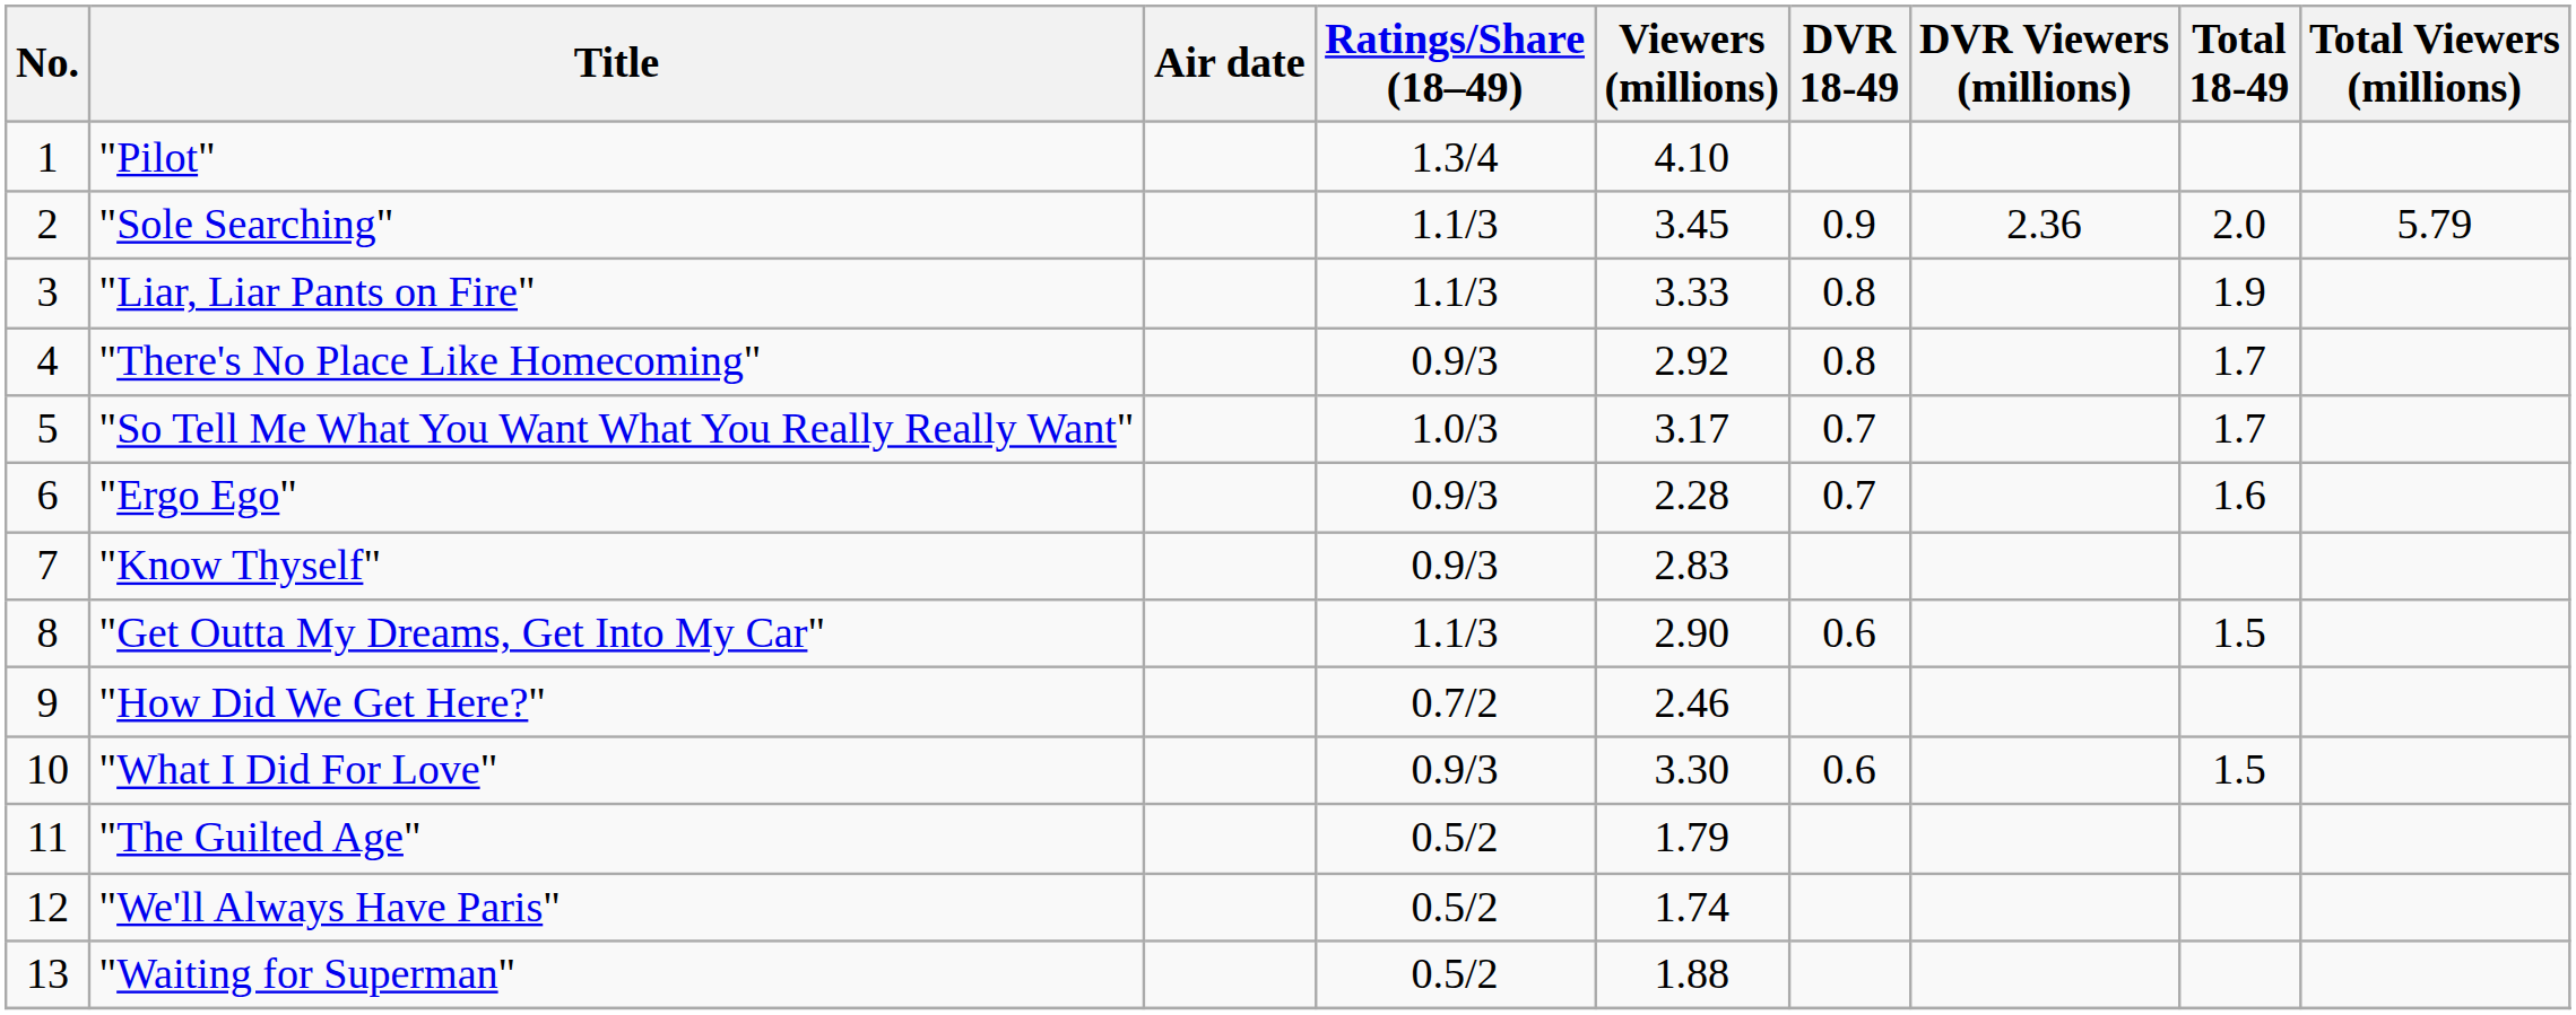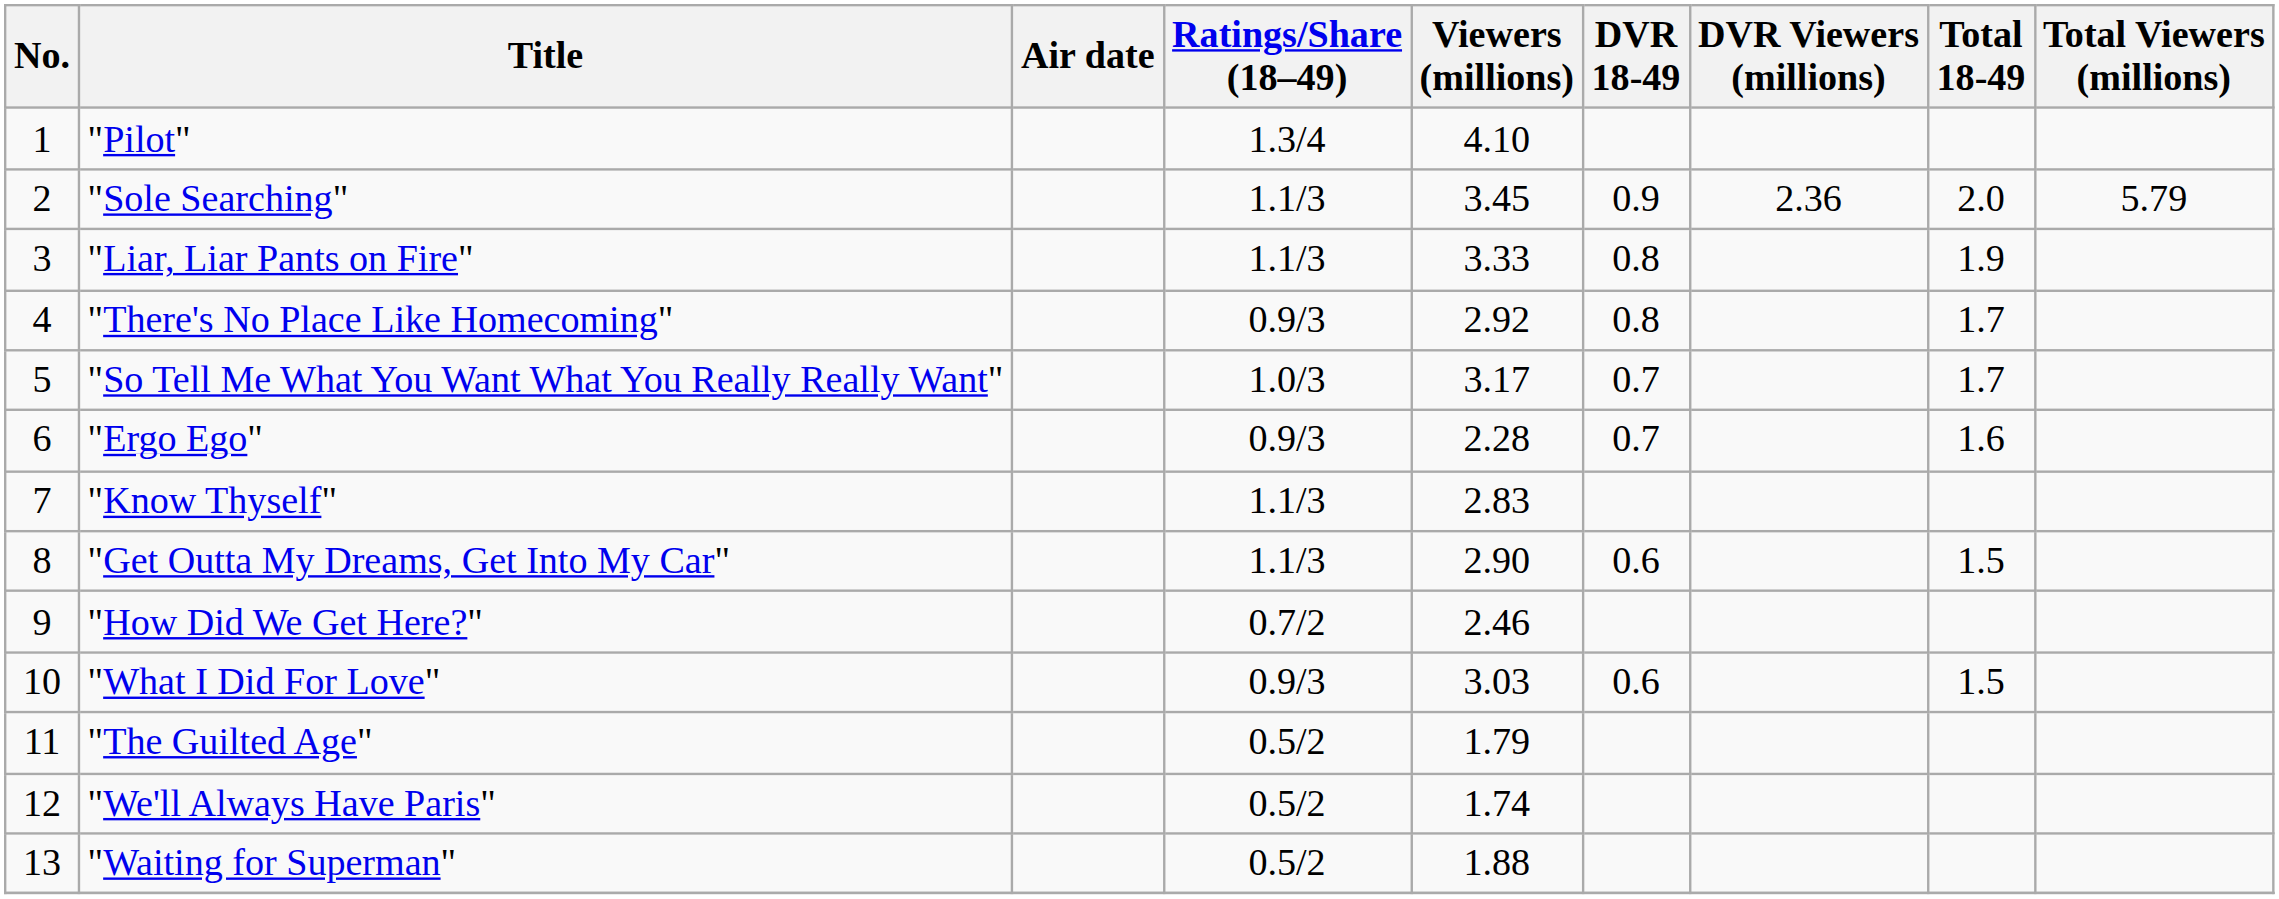 <table class="wikitable sortable">
 <tr>
 <th>No.</th>
 <th>Title</th>
 <th>Air date</th>
 <th><a href='#'>Ratings/Share</a><br>(18–49)</th>
 <th>Viewers<br>(millions)</th>
 <th>DVR<br>18-49</th>
 <th>DVR Viewers<br>(millions)</th>
 <th>Total<br>18-49</th>
 <th>Total Viewers<br>(millions)</th>
 </tr>
 <tr>
 <td style="text-align:center">1</td>
 <td style="text-align:left;">"<a href='#'>Pilot</a>"</td>
 <td></td>
 <td style="text-align:center">1.3/4</td>
 <td style="text-align:center">4.10</td>
 <td></td>
 <td></td>
 <td></td>
 <td></td>
 </tr>
 <tr>
 <td style="text-align:center">2</td>
 <td style="text-align:left;">"<a href='#'>Sole Searching</a>"</td>
 <td></td>
 <td style="text-align:center">1.1/3</td>
 <td style="text-align:center">3.45</td>
 <td style="text-align:center">0.9</td>
 <td style="text-align:center">2.36</td>
 <td style="text-align:center">2.0</td>
 <td style="text-align:center">5.79</td>
 </tr>
 <tr>
 <td style="text-align:center">3</td>
 <td style="text-align:left;">"<a href='#'>Liar, Liar Pants on Fire</a>"</td>
 <td></td>
 <td style="text-align:center">1.1/3</td>
 <td style="text-align:center">3.33</td>
 <td style="text-align:center">0.8</td>
 <td></td>
 <td style="text-align:center">1.9</td>
 <td></td>
 </tr>
 <tr>
 <td style="text-align:center">4</td>
 <td style="text-align:left;">"<a href='#'>There's No Place Like Homecoming</a>"</td>
 <td></td>
 <td style="text-align:center">0.9/3</td>
 <td style="text-align:center">2.92</td>
 <td style="text-align:center">0.8</td>
 <td></td>
 <td style="text-align:center">1.7</td>
 <td></td>
 </tr>
 <tr>
 <td style="text-align:center">5</td>
 <td style="text-align:left;">"<a href='#'>So Tell Me What You Want What You Really Really Want</a>"</td>
 <td></td>
 <td style="text-align:center">1.0/3</td>
 <td style="text-align:center">3.17</td>
 <td style="text-align:center">0.7</td>
 <td></td>
 <td style="text-align:center">1.7</td>
 <td></td>
 </tr>
 <tr>
 <td style="text-align:center">6</td>
 <td style="text-align:left;">"<a href='#'>Ergo Ego</a>"</td>
 <td></td>
 <td style="text-align:center">0.9/3</td>
 <td style="text-align:center">2.28</td>
 <td style="text-align:center">0.7</td>
 <td></td>
 <td style="text-align:center">1.6</td>
 <td></td>
 </tr>
 <tr>
 <td style="text-align:center">7</td>
 <td style="text-align:left;">"<a href='#'>Know Thyself</a>"</td>
 <td></td>
-<td style="text-align:center">0.9/3</td>
+<td style="text-align:center">1.1/3</td>
 <td style="text-align:center">2.83</td>
 <td></td>
 <td></td>
 <td></td>
 <td></td>
 </tr>
 <tr>
 <td style="text-align:center">8</td>
 <td style="text-align:left;">"<a href='#'>Get Outta My Dreams, Get Into My Car</a>"</td>
 <td></td>
 <td style="text-align:center">1.1/3</td>
 <td style="text-align:center">2.90</td>
 <td style="text-align:center">0.6</td>
 <td></td>
 <td style="text-align:center">1.5</td>
 <td></td>
 </tr>
 <tr>
 <td style="text-align:center">9</td>
 <td style="text-align:left;">"<a href='#'>How Did We Get Here?</a>"</td>
 <td></td>
 <td style="text-align:center">0.7/2</td>
 <td style="text-align:center">2.46</td>
 <td></td>
 <td></td>
 <td></td>
 <td></td>
 </tr>
 <tr>
 <td style="text-align:center">10</td>
 <td style="text-align:left;">"<a href='#'>What I Did For Love</a>"</td>
 <td></td>
 <td style="text-align:center">0.9/3</td>
-<td style="text-align:center">3.30</td>
+<td style="text-align:center">3.03</td>
 <td style="text-align:center">0.6</td>
 <td></td>
 <td style="text-align:center">1.5</td>
 <td></td>
 </tr>
 <tr>
 <td style="text-align:center">11</td>
 <td style="text-align:left;">"<a href='#'>The Guilted Age</a>"</td>
 <td></td>
 <td style="text-align:center">0.5/2</td>
 <td style="text-align:center">1.79</td>
 <td></td>
 <td></td>
 <td></td>
 <td></td>
 </tr>
 <tr>
 <td style="text-align:center">12</td>
 <td style="text-align:left;">"<a href='#'>We'll Always Have Paris</a>"</td>
 <td></td>
 <td style="text-align:center">0.5/2</td>
 <td style="text-align:center">1.74</td>
 <td></td>
 <td></td>
 <td></td>
 <td></td>
 </tr>
 <tr>
 <td style="text-align:center">13</td>
 <td style="text-align:left;">"<a href='#'>Waiting for Superman</a>"</td>
 <td></td>
 <td style="text-align:center">0.5/2</td>
 <td style="text-align:center">1.88</td>
 <td></td>
 <td></td>
 <td></td>
 <td></td>
 </tr>
 <tr>
 </tr>
 </table>
